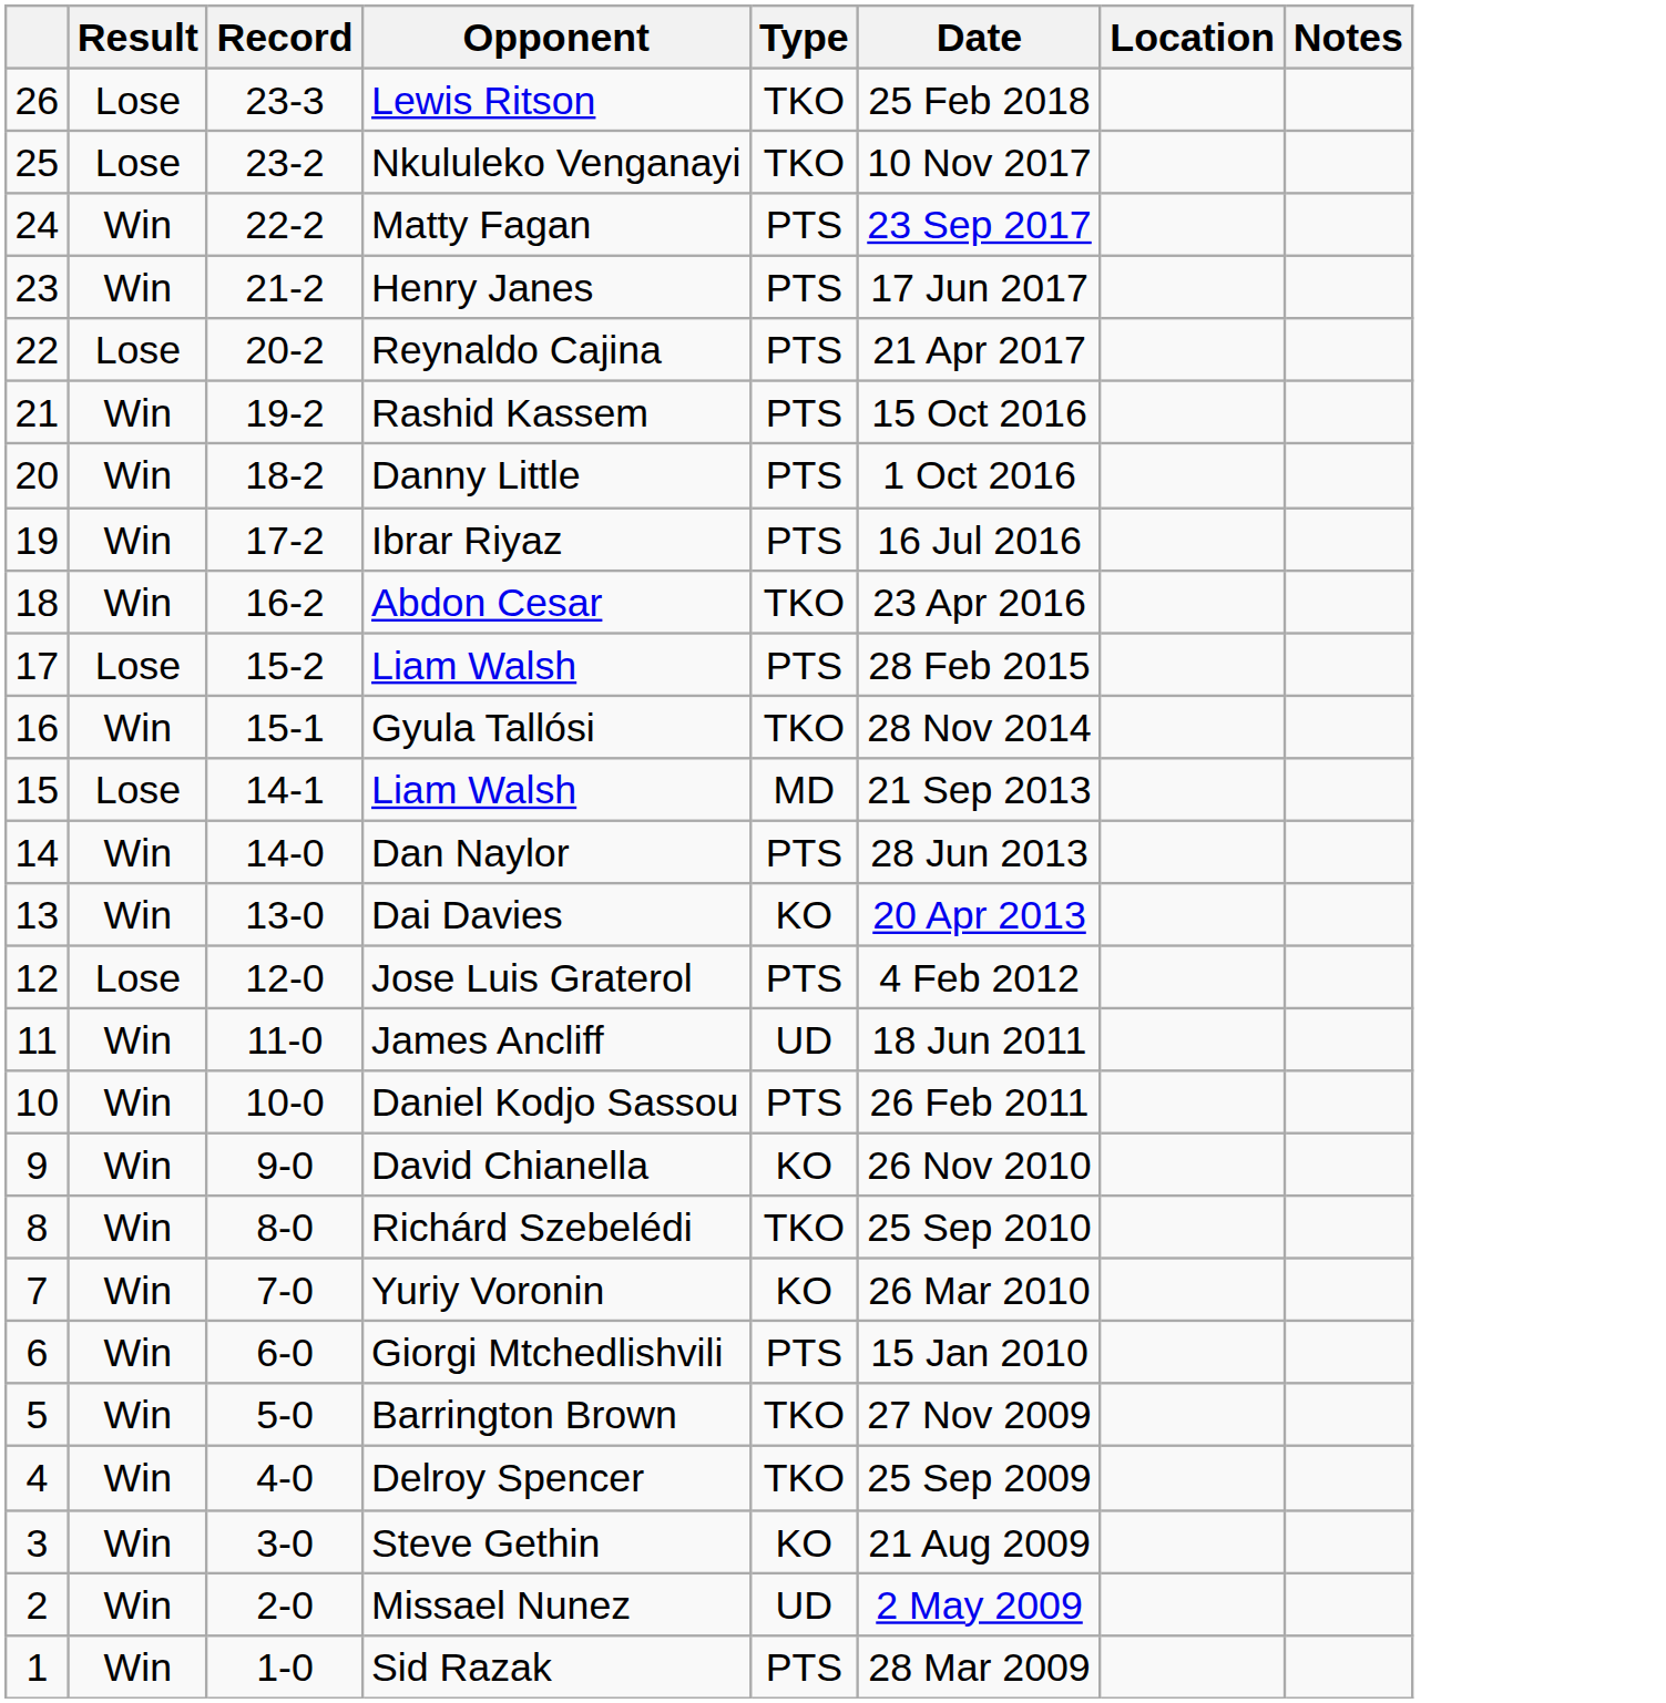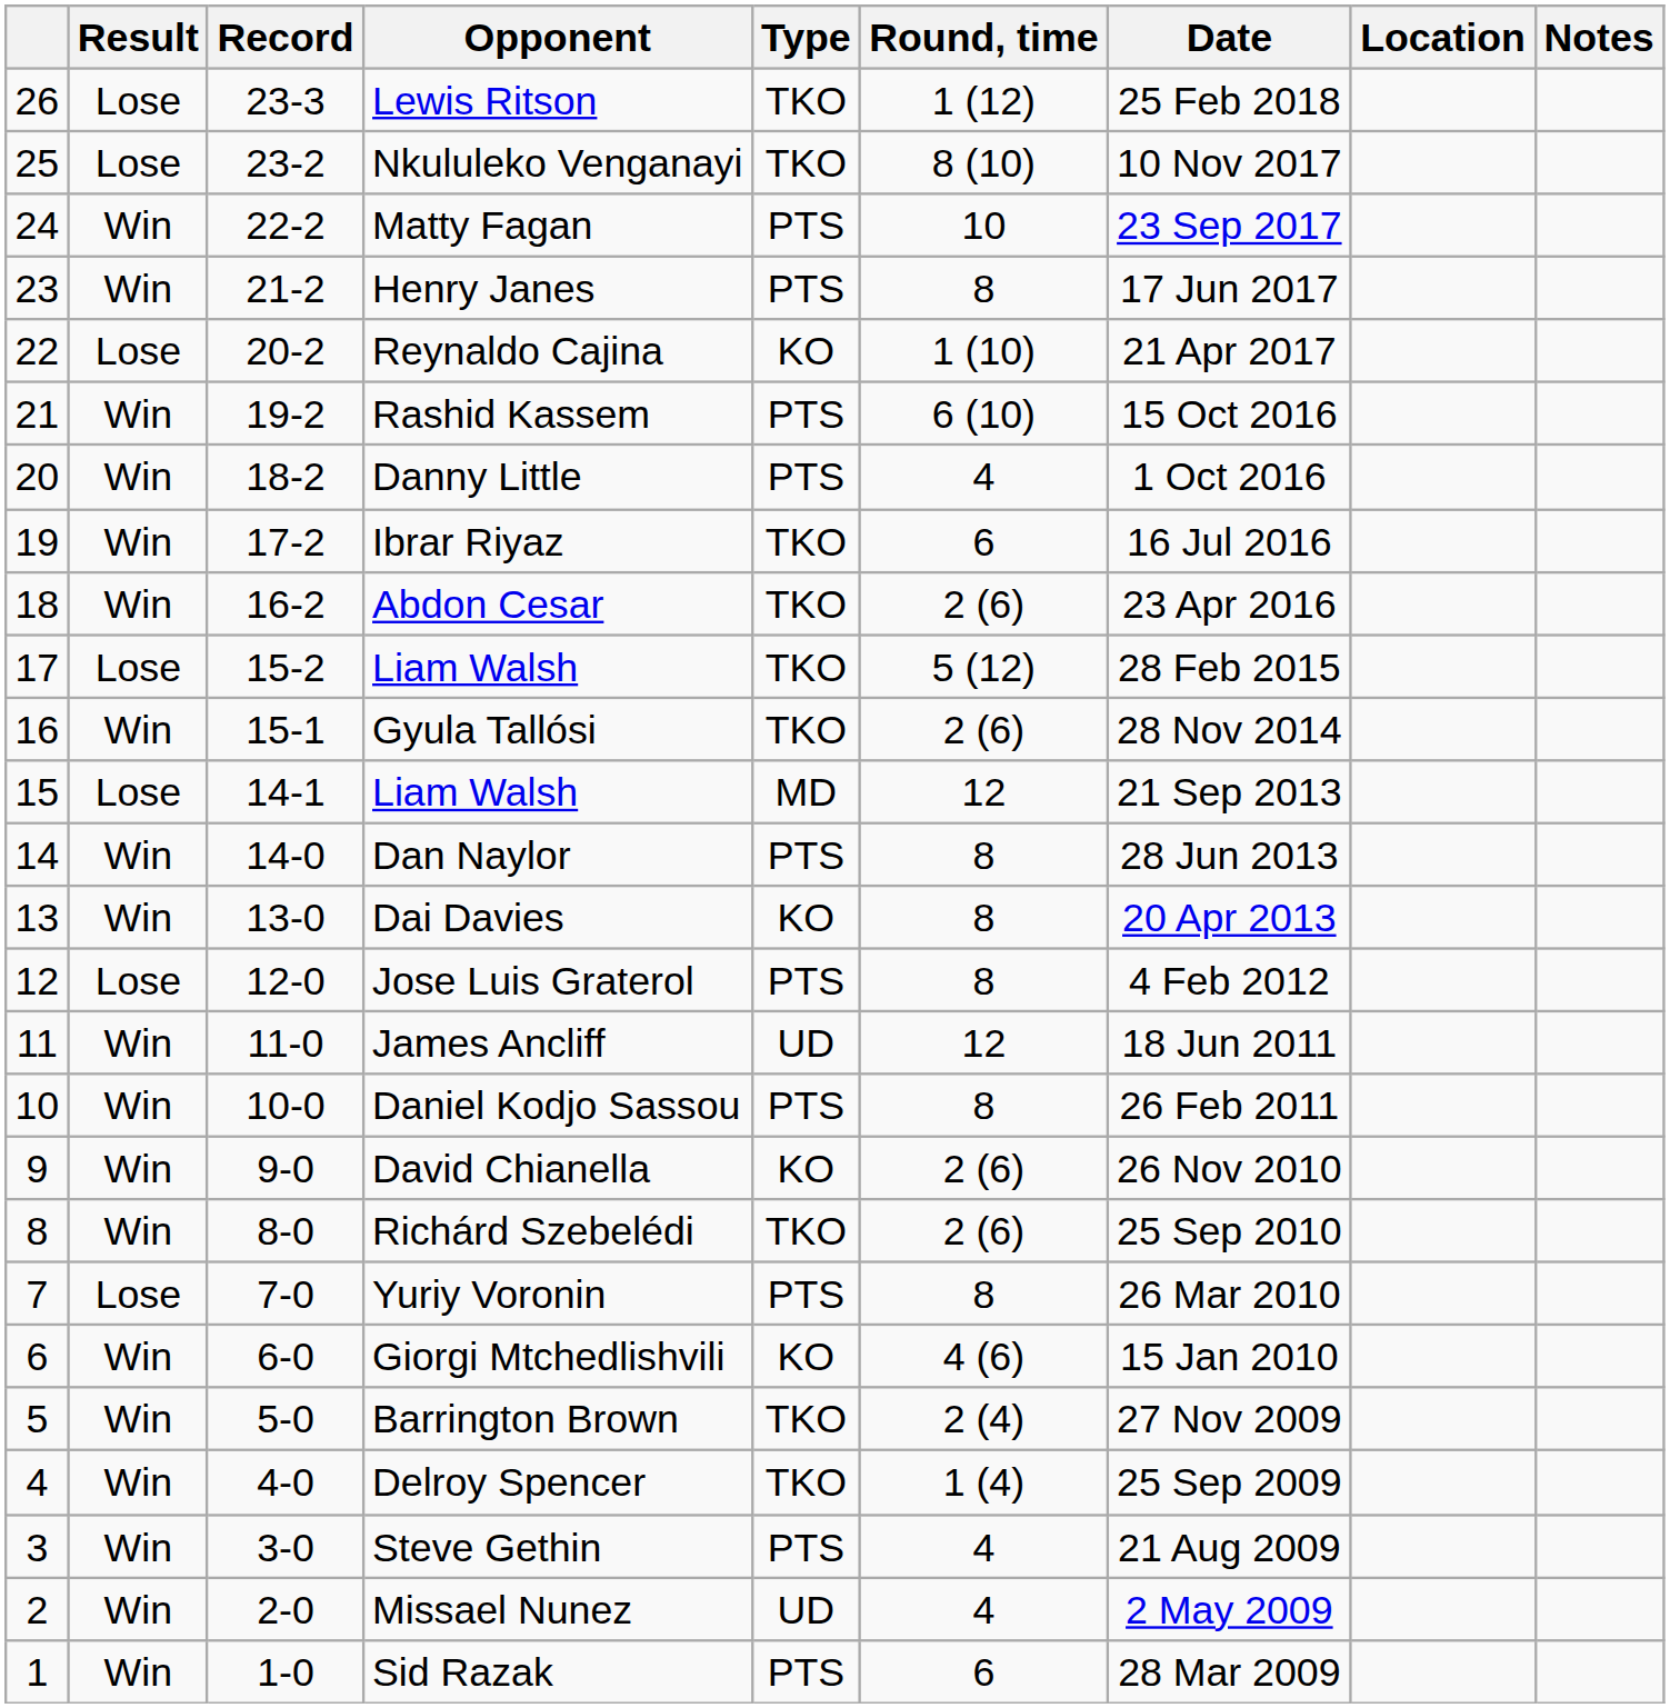 <table class="wikitable" style="text-align:center; font-size:95%">
 <tr>
 <th></th>
 <th>Result</th>
 <th>Record</th>
 <th>Opponent</th>
 <th>Type</th>
+<th>Round, time</th>
 <th>Date</th>
 <th>Location</th>
 <th>Notes</th>
 </tr>
 <tr>
 <td>26</td>
 <td>Lose</td>
 <td>23-3</td>
 <td style="text-align:left;"> <a href='#'>Lewis Ritson</a></td>
 <td>TKO</td>
+<td>1 (12)</td>
 <td>25 Feb 2018</td>
 <td style="text-align:left;"> </td>
 <td style="text-align:left;"></td>
 </tr>
 <tr>
 <td>25</td>
 <td>Lose</td>
 <td>23-2</td>
 <td style="text-align:left;"> Nkululeko Venganayi</td>
 <td>TKO</td>
+<td>8 (10)</td>
 <td>10 Nov 2017</td>
 <td style="text-align:left;"> </td>
 <td style="text-align:left;"></td>
 </tr>
 <tr>
 <td>24</td>
 <td>Win</td>
 <td>22-2</td>
 <td style="text-align:left;"> Matty Fagan</td>
 <td>PTS</td>
+<td>10</td>
 <td><a href='#'>23 Sep 2017</a></td>
 <td style="text-align:left;"> </td>
 <td style="text-align:left;"></td>
 </tr>
 <tr>
 <td>23</td>
 <td>Win</td>
 <td>21-2</td>
 <td style="text-align:left;"> Henry Janes</td>
 <td>PTS</td>
+<td>8</td>
 <td>17 Jun 2017</td>
 <td style="text-align:left;"> </td>
 <td style="text-align:left;"></td>
 </tr>
 <tr>
 <td>22</td>
 <td>Lose</td>
 <td>20-2</td>
 <td style="text-align:left;"> Reynaldo Cajina</td>
-<td>PTS</td>
+<td>KO</td>
+<td>1 (10)</td>
 <td>21 Apr 2017</td>
 <td style="text-align:left;"> </td>
 <td style="text-align:left;"></td>
 </tr>
 <tr>
 <td>21</td>
 <td>Win</td>
 <td>19-2</td>
 <td style="text-align:left;"> Rashid Kassem</td>
 <td>PTS</td>
+<td>6 (10)</td>
 <td>15 Oct 2016</td>
 <td style="text-align:left;"> </td>
 <td style="text-align:left;"></td>
 </tr>
 <tr>
 <td>20</td>
 <td>Win</td>
 <td>18-2</td>
 <td style="text-align:left;"> Danny Little</td>
 <td>PTS</td>
+<td>4</td>
 <td>1 Oct 2016</td>
 <td style="text-align:left;"> </td>
 <td style="text-align:left;"></td>
 </tr>
 <tr>
 <td>19</td>
 <td>Win</td>
 <td>17-2</td>
 <td style="text-align:left;"> Ibrar Riyaz</td>
-<td>PTS</td>
+<td>TKO</td>
+<td>6</td>
 <td>16 Jul 2016</td>
 <td style="text-align:left;"> </td>
 <td style="text-align:left;"></td>
 </tr>
 <tr>
 <td>18</td>
 <td>Win</td>
 <td>16-2</td>
 <td style="text-align:left;"> <a href='#'>Abdon Cesar</a></td>
 <td>TKO</td>
+<td>2 (6)</td>
 <td>23 Apr 2016</td>
 <td style="text-align:left;"> </td>
 <td style="text-align:left;"></td>
 </tr>
 <tr>
 <td>17</td>
 <td>Lose</td>
 <td>15-2</td>
 <td style="text-align:left;"> <a href='#'>Liam Walsh</a></td>
-<td>PTS</td>
+<td>TKO</td>
+<td>5 (12)</td>
 <td>28 Feb 2015</td>
 <td style="text-align:left;"> </td>
 <td style="text-align:left;"></td>
 </tr>
 <tr>
 <td>16</td>
 <td>Win</td>
 <td>15-1</td>
 <td style="text-align:left;"> Gyula Tallósi</td>
 <td>TKO</td>
+<td>2 (6)</td>
 <td>28 Nov 2014</td>
 <td style="text-align:left;"> </td>
 <td style="text-align:left;"></td>
 </tr>
 <tr>
 <td>15</td>
 <td>Lose</td>
 <td>14-1</td>
 <td style="text-align:left;"> <a href='#'>Liam Walsh</a></td>
 <td>MD</td>
+<td>12</td>
 <td>21 Sep 2013</td>
 <td style="text-align:left;"> </td>
 <td style="text-align:left;"></td>
 </tr>
 <tr>
 <td>14</td>
 <td>Win</td>
 <td>14-0</td>
 <td style="text-align:left;"> Dan Naylor</td>
 <td>PTS</td>
+<td>8</td>
 <td>28 Jun 2013</td>
 <td style="text-align:left;"> </td>
 <td style="text-align:left;"></td>
 </tr>
 <tr>
 <td>13</td>
 <td>Win</td>
 <td>13-0</td>
 <td style="text-align:left;"> Dai Davies</td>
 <td>KO</td>
+<td>8</td>
 <td><a href='#'>20 Apr 2013</a></td>
 <td style="text-align:left;"> </td>
 <td style="text-align:left;"></td>
 </tr>
 <tr>
 <td>12</td>
 <td>Lose</td>
 <td>12-0</td>
 <td style="text-align:left;"> Jose Luis Graterol</td>
 <td>PTS</td>
+<td>8</td>
 <td>4 Feb 2012</td>
 <td style="text-align:left;"> </td>
 <td style="text-align:left;"></td>
 </tr>
 <tr>
 <td>11</td>
 <td>Win</td>
 <td>11-0</td>
 <td style="text-align:left;"> James Ancliff</td>
 <td>UD</td>
+<td>12</td>
 <td>18 Jun 2011</td>
 <td style="text-align:left;"> </td>
 <td style="text-align:left;"></td>
 </tr>
 <tr>
 <td>10</td>
 <td>Win</td>
 <td>10-0</td>
 <td style="text-align:left;"> Daniel Kodjo Sassou</td>
 <td>PTS</td>
+<td>8</td>
 <td>26 Feb 2011</td>
 <td style="text-align:left;"> </td>
 <td style="text-align:left;"></td>
 </tr>
 <tr>
 <td>9</td>
 <td>Win</td>
 <td>9-0</td>
 <td style="text-align:left;"> David Chianella</td>
 <td>KO</td>
+<td>2 (6)</td>
 <td>26 Nov 2010</td>
 <td style="text-align:left;"> </td>
 <td style="text-align:left;"></td>
 </tr>
 <tr>
 <td>8</td>
 <td>Win</td>
 <td>8-0</td>
 <td style="text-align:left;"> Richárd Szebelédi</td>
 <td>TKO</td>
+<td>2 (6)</td>
 <td>25 Sep 2010</td>
 <td style="text-align:left;"> </td>
 <td style="text-align:left;"></td>
 </tr>
 <tr>
 <td>7</td>
-<td>Win</td>
+<td>Lose</td>
 <td>7-0</td>
 <td style="text-align:left;"> Yuriy Voronin</td>
-<td>KO</td>
+<td>PTS</td>
+<td>8</td>
 <td>26 Mar 2010</td>
 <td style="text-align:left;"> </td>
 <td style="text-align:left;"></td>
 </tr>
 <tr>
 <td>6</td>
 <td>Win</td>
 <td>6-0</td>
 <td style="text-align:left;"> Giorgi Mtchedlishvili</td>
-<td>PTS</td>
+<td>KO</td>
+<td>4 (6)</td>
 <td>15 Jan 2010</td>
 <td style="text-align:left;"> </td>
 <td style="text-align:left;"></td>
 </tr>
 <tr>
 <td>5</td>
 <td>Win</td>
 <td>5-0</td>
 <td style="text-align:left;"> Barrington Brown</td>
 <td>TKO</td>
+<td>2 (4)</td>
 <td>27 Nov 2009</td>
 <td style="text-align:left;"> </td>
 <td style="text-align:left;"></td>
 </tr>
 <tr>
 <td>4</td>
 <td>Win</td>
 <td>4-0</td>
 <td style="text-align:left;"> Delroy Spencer</td>
 <td>TKO</td>
+<td>1 (4)</td>
 <td>25 Sep 2009</td>
 <td style="text-align:left;"> </td>
 <td style="text-align:left;"></td>
 </tr>
 <tr>
 <td>3</td>
 <td>Win</td>
 <td>3-0</td>
 <td style="text-align:left;"> Steve Gethin</td>
-<td>KO</td>
+<td>PTS</td>
+<td>4</td>
 <td>21 Aug 2009</td>
 <td style="text-align:left;"> </td>
 <td style="text-align:left;"></td>
 </tr>
 <tr>
 <td>2</td>
 <td>Win</td>
 <td>2-0</td>
 <td style="text-align:left;"> Missael Nunez</td>
 <td>UD</td>
+<td>4</td>
 <td><a href='#'>2 May 2009</a></td>
 <td style="text-align:left;"> </td>
 <td style="text-align:left;"></td>
 </tr>
 <tr>
 <td>1</td>
 <td>Win</td>
 <td>1-0</td>
 <td style="text-align:left;"> Sid Razak</td>
 <td>PTS</td>
+<td>6</td>
 <td>28 Mar 2009</td>
 <td style="text-align:left;"> </td>
 <td style="text-align:left;"></td>
 </tr>
 </table>
